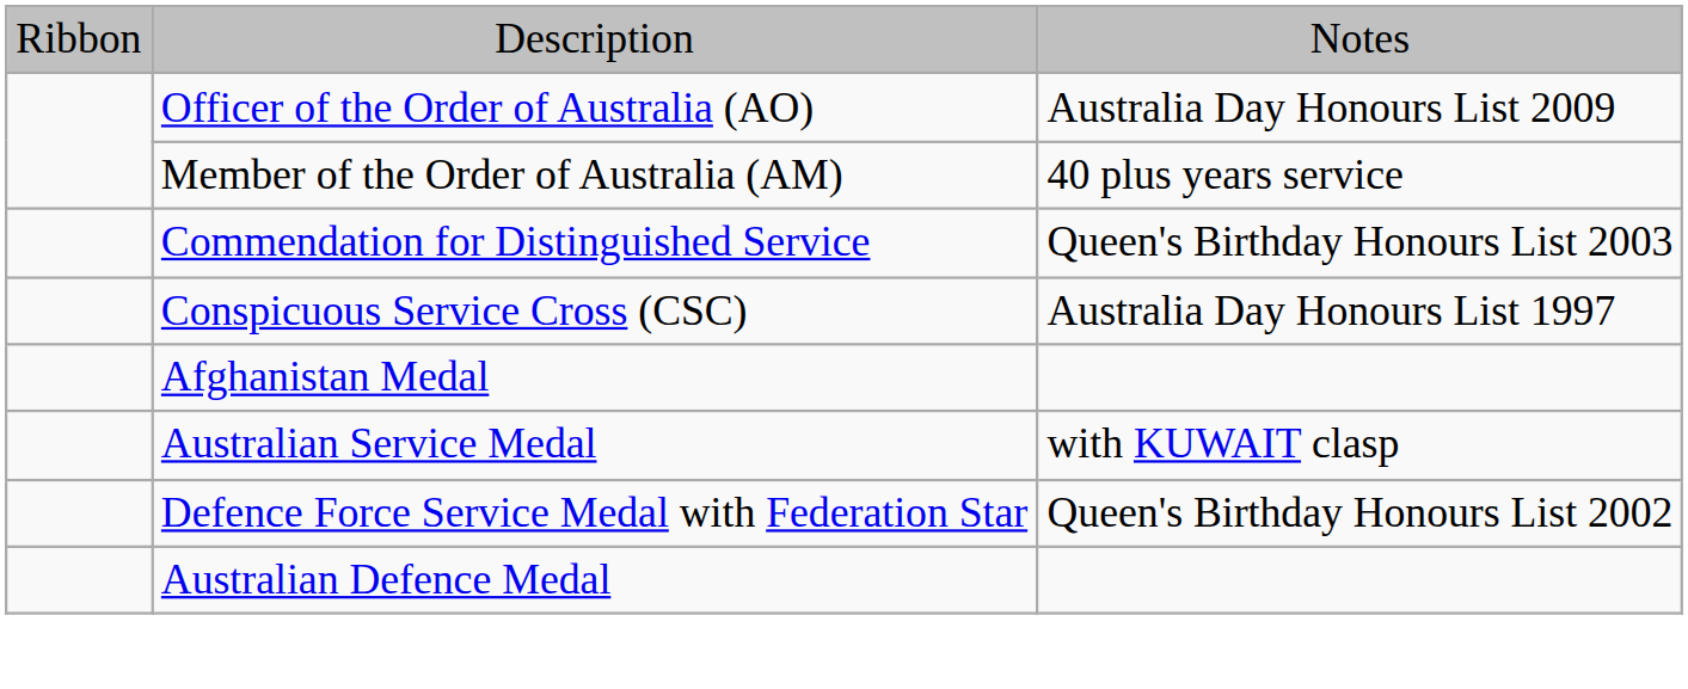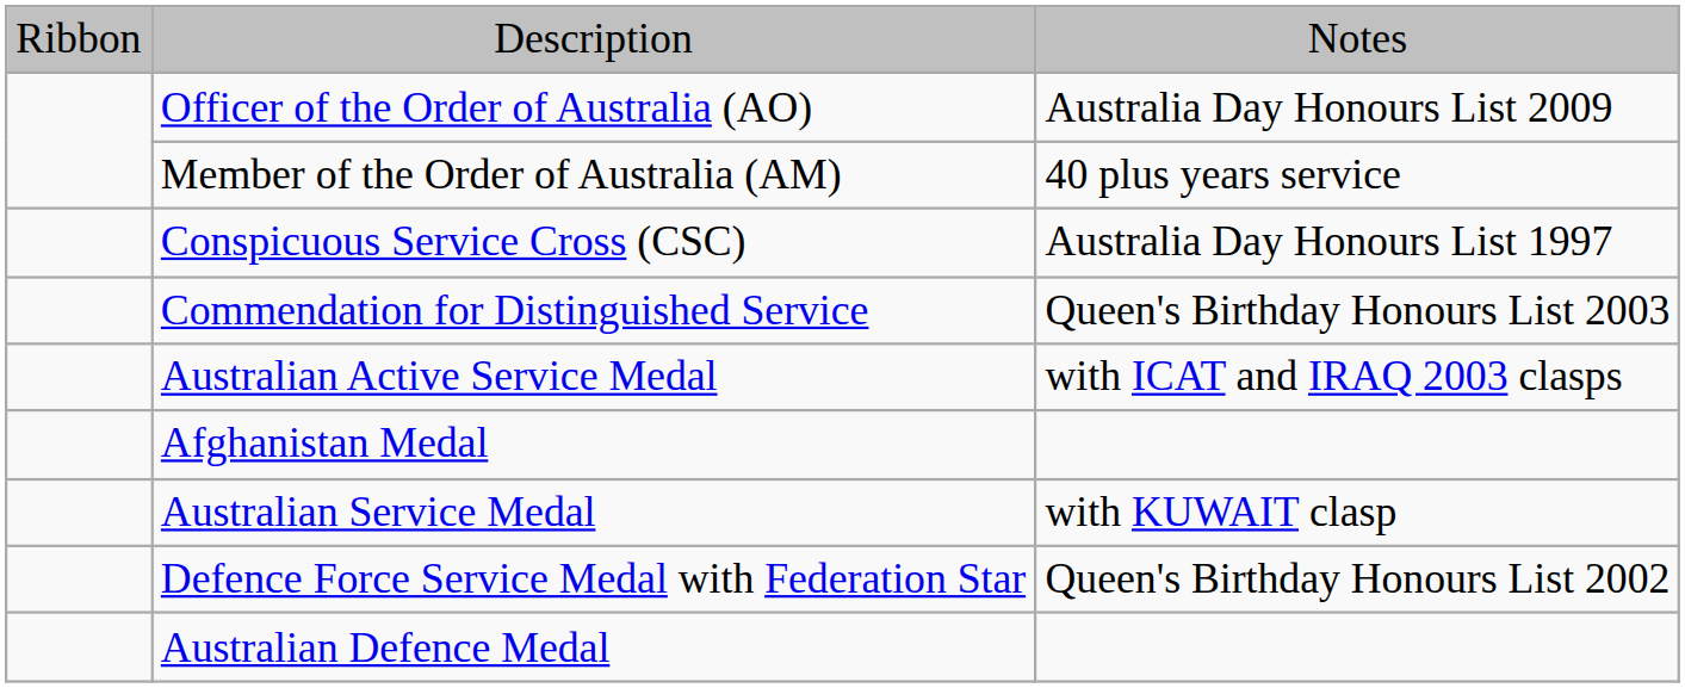 <table class="wikitable">
 <tr>
 <td style="background:silver;" align="center">Ribbon</td>
 <td style="background:silver;" align="center">Description</td>
 <td style="background:silver;" align="center">Notes</td>
 </tr>
 <tr>
 <td rowspan=2></td>
 <td><a href='#'>Officer of the Order of Australia</a> (AO)</td>
 <td>Australia Day Honours List 2009</td>
 </tr>
 <tr>
 <td>Member of the Order of Australia (AM)</td>
 <td>40 plus years service</td>
 </tr>
 <tr>
 <td></td>
+<td><a href='#'>Conspicuous Service Cross</a> (CSC)</td>
+<td>Australia Day Honours List 1997</td>
+</tr>
+<tr>
+<td></td>
 <td><a href='#'>Commendation for Distinguished Service</a></td>
 <td>Queen's Birthday Honours List 2003</td>
 </tr>
 <tr>
 <td></td>
-<td><a href='#'>Conspicuous Service Cross</a> (CSC)</td>
-<td>Australia Day Honours List 1997</td>
+<td><a href='#'>Australian Active Service Medal</a></td>
+<td>with <a href='#'>ICAT</a> and <a href='#'>IRAQ 2003</a> clasps</td>
 </tr>
 <tr>
 <td></td>
 <td><a href='#'>Afghanistan Medal</a></td>
 <td></td>
 </tr>
 <tr>
 <td></td>
 <td><a href='#'>Australian Service Medal</a></td>
 <td>with <a href='#'>KUWAIT</a> clasp</td>
 </tr>
 <tr>
 <td></td>
 <td><a href='#'>Defence Force Service Medal</a> with <a href='#'>Federation Star</a></td>
 <td>Queen's Birthday Honours List 2002</td>
 </tr>
 <tr>
 <td></td>
 <td><a href='#'>Australian Defence Medal</a></td>
 <td></td>
 </tr>
 </table>
